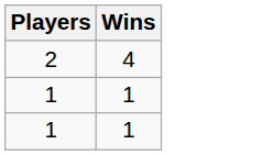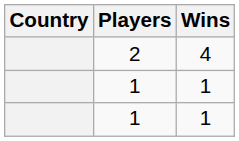 <table class="wikitable plainrowheaders" style="text-align:center">
 <tr>
+<th scope=col>Country</th>
 <th scope=col>Players</th>
 <th scope=col>Wins</th>
 </tr>
 <tr>
+<th scope="row"></th>
 <td>2</td>
 <td>4</td>
 </tr>
 <tr>
+<th scope=row></th>
 <td>1</td>
 <td>1</td>
 </tr>
 <tr>
+<th scope=row></th>
 <td>1</td>
 <td>1</td>
 </tr>
 </table>
